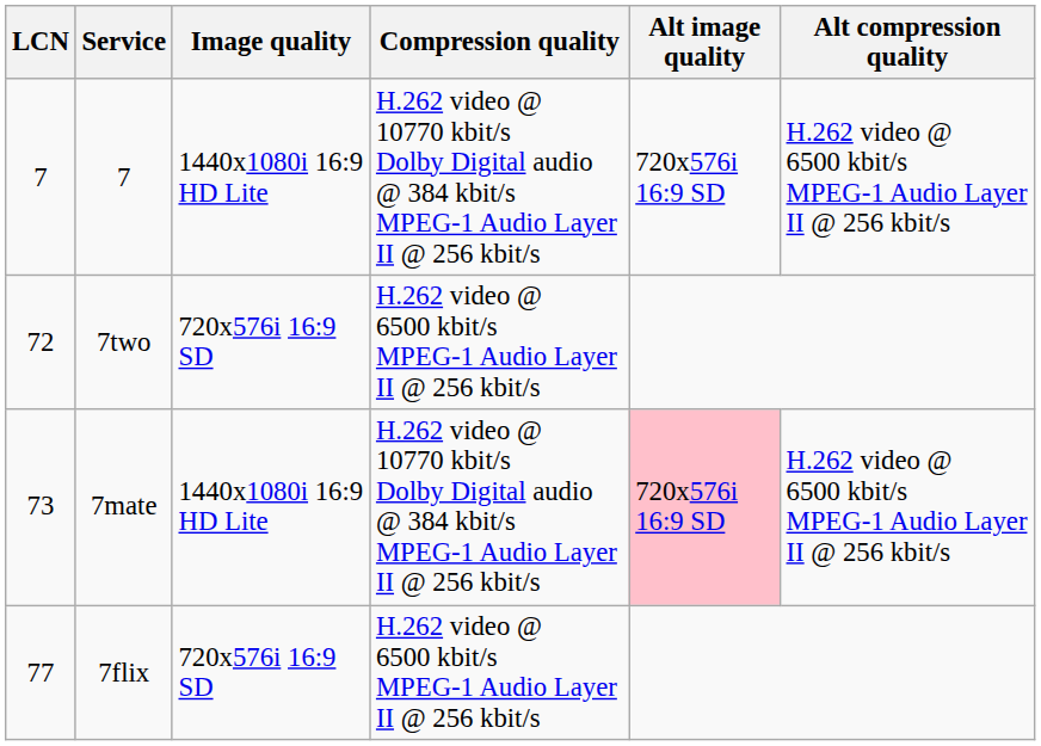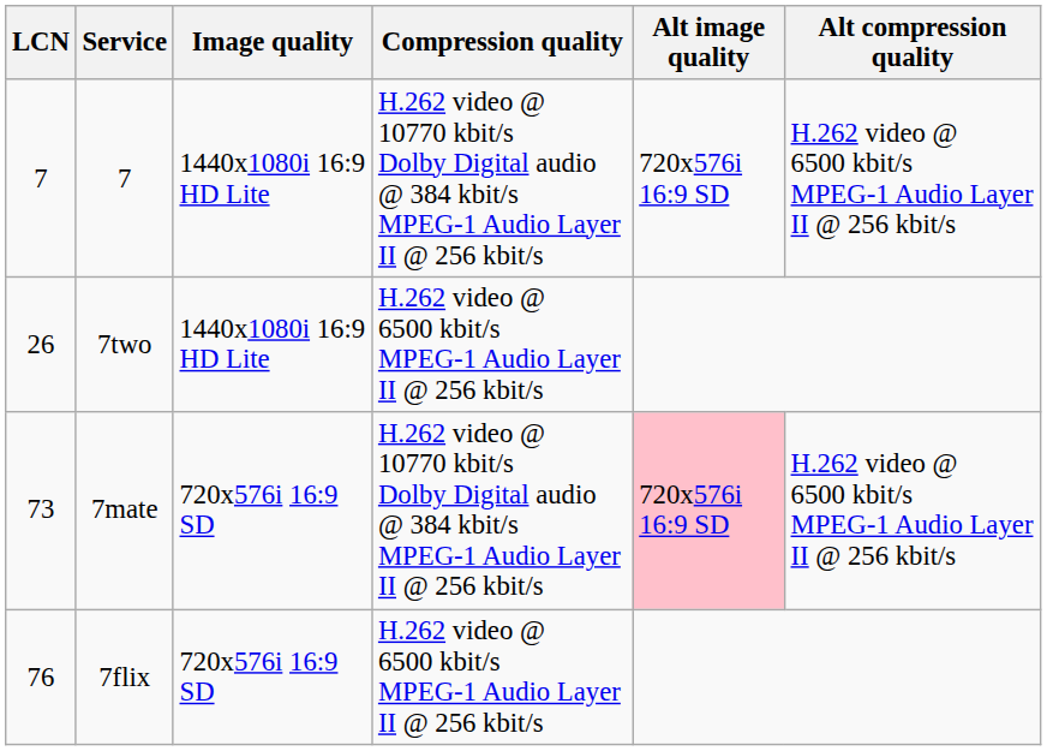 <table class="wikitable">
 <tr style="background:#efefef;">
 <th>LCN</th>
 <th>Service</th>
 <th>Image quality</th>
 <th>Compression quality</th>
 <th>Alt image quality</th>
 <th>Alt compression quality</th>
 </tr>
 <tr>
 <td align=center>7</td>
 <td align=center>7</td>
 <td>1440x<a href='#'>1080i</a> 16:9 <a href='#'>HD Lite</a></td>
 <td><a href='#'>H.262</a> video @ 10770 kbit/s<br><a href='#'>Dolby Digital</a> audio @ 384 kbit/s<br><a href='#'>MPEG-1 Audio Layer II</a> @ 256 kbit/s</td>
 <td>720x<a href='#'>576i</a> <a href='#'>16:9 SD</a></td>
 <td><a href='#'>H.262</a> video @ 6500 kbit/s<br><a href='#'>MPEG-1 Audio Layer II</a> @ 256 kbit/s</td>
 </tr>
 <tr>
-<td align=center>72</td>
+<td align=center>26</td>
 <td align=center>7two</td>
-<td>720x<a href='#'>576i</a> <a href='#'>16:9 SD</a></td>
+<td>1440x<a href='#'>1080i</a> 16:9 <a href='#'>HD Lite</a></td>
 <td><a href='#'>H.262</a> video @ 6500 kbit/s<br><a href='#'>MPEG-1 Audio Layer II</a> @ 256 kbit/s</td>
 </tr>
 <tr>
 <td align=center>73</td>
 <td align=center>7mate</td>
-<td>1440x<a href='#'>1080i</a> 16:9 <a href='#'>HD Lite</a></td>
+<td>720x<a href='#'>576i</a> <a href='#'>16:9 SD</a></td>
 <td><a href='#'>H.262</a> video @ 10770 kbit/s<br><a href='#'>Dolby Digital</a> audio @ 384 kbit/s<br><a href='#'>MPEG-1 Audio Layer II</a> @ 256 kbit/s</td>
 <td style="background: pink;">720x<a href='#'>576i</a> <a href='#'>16:9 SD</a></td>
 <td><a href='#'>H.262</a> video @ 6500 kbit/s<br><a href='#'>MPEG-1 Audio Layer II</a> @ 256 kbit/s</td>
 </tr>
 <tr>
-<td align=center>77</td>
+<td align=center>76</td>
 <td align=center>7flix</td>
 <td rowspan=2>720x<a href='#'>576i</a> <a href='#'>16:9 SD</a></td>
 <td rowspan=2><a href='#'>H.262</a> video @ 6500 kbit/s<br><a href='#'>MPEG-1 Audio Layer II</a> @ 256 kbit/s</td>
 </tr>
 </table>
